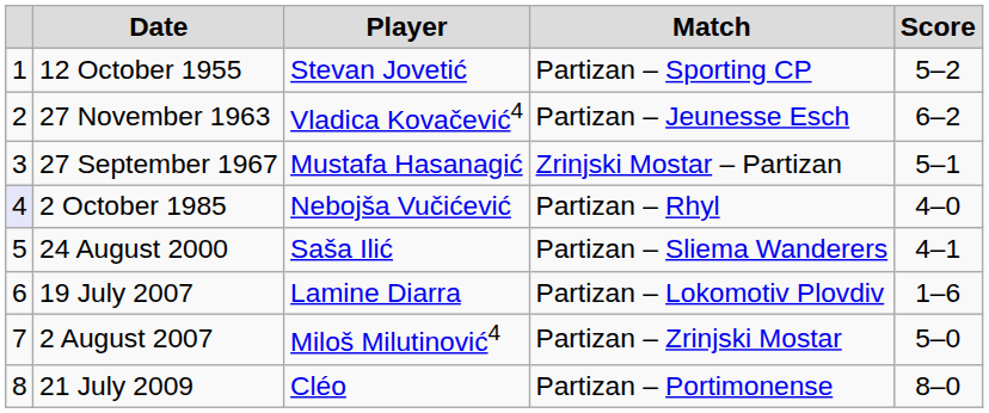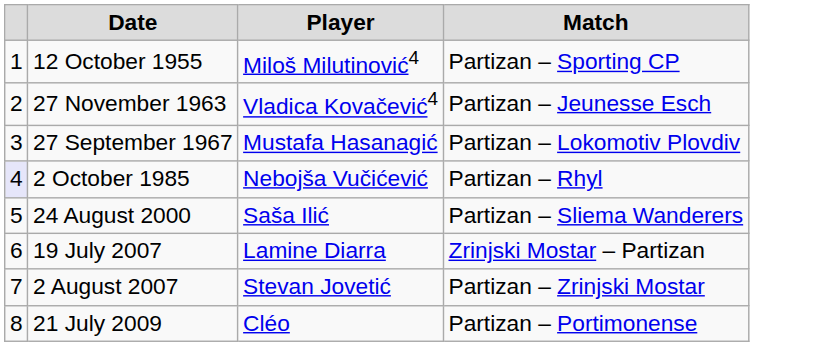 <table class="wikitable" style="text-align: center;">
 <tr>
 <th style="background:#DCDCDC"></th>
 <th style="background:#DCDCDC">Date</th>
 <th style="background:#DCDCDC">Player</th>
 <th style="background:#DCDCDC">Match</th>
-<th width="35" style="background:#DCDCDC">Score</th>
 </tr>
 <tr>
 <td align=left>1</td>
 <td align=left>12 October 1955</td>
-<td align=left> <a href='#'>Stevan Jovetić</a></td>
+<td align=left> <a href='#'>Miloš Milutinović</a><sup>4</sup></td>
 <td align=left>Partizan –  <a href='#'>Sporting CP</a></td>
-<td align=center>5–2</td>
 </tr>
 <tr>
 <td align=left>2</td>
 <td align=left>27 November 1963</td>
 <td align=left> <a href='#'>Vladica Kovačević</a><sup>4</sup></td>
 <td align=left>Partizan –  <a href='#'>Jeunesse Esch</a></td>
-<td align=center>6–2</td>
 </tr>
 <tr>
 <td align=left>3</td>
 <td align=left>27 September 1967</td>
 <td align=left> <a href='#'>Mustafa Hasanagić</a></td>
-<td align=left> <a href='#'>Zrinjski Mostar</a> – Partizan</td>
-<td align=center>5–1</td>
+<td align=left>Partizan –  <a href='#'>Lokomotiv Plovdiv</a></td>
 </tr>
 <tr>
 <td align=left style="background: lavender;">4</td>
 <td align=left>2 October 1985</td>
 <td align=left> <a href='#'>Nebojša Vučićević</a></td>
 <td align=left>Partizan –  <a href='#'>Rhyl</a></td>
-<td align=center>4–0</td>
 </tr>
 <tr>
 <td align=left>5</td>
 <td align=left>24 August 2000</td>
 <td align=left> <a href='#'>Saša Ilić</a></td>
 <td align=left>Partizan –  <a href='#'>Sliema Wanderers</a></td>
-<td align=center>4–1</td>
 </tr>
 <tr>
 <td align=left>6</td>
 <td align=left>19 July 2007</td>
 <td align=left> <a href='#'>Lamine Diarra</a></td>
-<td align=left>Partizan –  <a href='#'>Lokomotiv Plovdiv</a></td>
-<td align=center>1–6</td>
+<td align=left> <a href='#'>Zrinjski Mostar</a> – Partizan</td>
 </tr>
 <tr>
 <td align=left>7</td>
 <td align=left>2 August 2007</td>
-<td align=left> <a href='#'>Miloš Milutinović</a><sup>4</sup></td>
+<td align=left> <a href='#'>Stevan Jovetić</a></td>
 <td align=left>Partizan –  <a href='#'>Zrinjski Mostar</a></td>
-<td align=center>5–0</td>
 </tr>
 <tr>
 <td align=left>8</td>
 <td align=left>21 July 2009</td>
 <td align=left> <a href='#'>Cléo</a></td>
 <td align=left>Partizan –  <a href='#'>Portimonense</a></td>
-<td align=center>8–0</td>
 </tr>
 </table>
